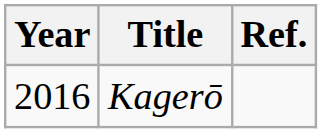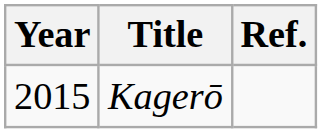 <table class="wikitable">
 <tr>
 <th>Year</th>
 <th>Title</th>
 <th>Ref.</th>
 </tr>
 <tr>
-<td>2016</td>
+<td>2015</td>
 <td><em>Kagerō</em></td>
 <td></td>
 </tr>
 </table>
